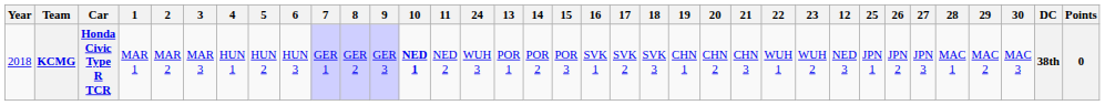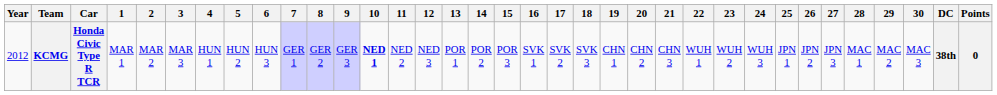 <table class="wikitable" style="text-align:center; font-size:85%">
 <tr>
 <th>Year</th>
 <th>Team</th>
 <th>Car</th>
 <th>1</th>
 <th>2</th>
 <th>3</th>
 <th>4</th>
 <th>5</th>
 <th>6</th>
 <th>7</th>
 <th>8</th>
 <th>9</th>
 <th>10</th>
 <th>11</th>
-<th>24</th>
+<th>12</th>
 <th>13</th>
 <th>14</th>
 <th>15</th>
 <th>16</th>
 <th>17</th>
 <th>18</th>
 <th>19</th>
 <th>20</th>
 <th>21</th>
 <th>22</th>
 <th>23</th>
-<th>12</th>
+<th>24</th>
 <th>25</th>
 <th>26</th>
 <th>27</th>
 <th>28</th>
 <th>29</th>
 <th>30</th>
 <th>DC</th>
 <th>Points</th>
 </tr>
 <tr>
-<td><a href='#'>2018</a></td>
+<td><a href='#'>2012</a></td>
 <th><a href='#'>KCMG</a></th>
 <th><a href='#'>Honda Civic Type R TCR</a></th>
 <td><a href='#'>MAR<br>1</a></td>
 <td><a href='#'>MAR<br>2</a></td>
 <td><a href='#'>MAR<br>3</a></td>
 <td><a href='#'>HUN<br>1</a></td>
 <td><a href='#'>HUN<br>2</a></td>
 <td><a href='#'>HUN<br>3</a></td>
 <td style="background:#CFCFFF;"><a href='#'>GER<br>1</a><br></td>
 <td style="background:#CFCFFF;"><a href='#'>GER<br>2</a><br></td>
 <td style="background:#CFCFFF;"><a href='#'>GER<br>3</a><br></td>
 <td><strong><a href='#'>NED<br>1</a></strong></td>
 <td><a href='#'>NED<br>2</a></td>
-<td><a href='#'>WUH<br>3</a></td>
+<td><a href='#'>NED<br>3</a></td>
 <td><a href='#'>POR<br>1</a></td>
 <td><a href='#'>POR<br>2</a></td>
 <td><a href='#'>POR<br>3</a></td>
 <td><a href='#'>SVK<br>1</a></td>
 <td><a href='#'>SVK<br>2</a></td>
 <td><a href='#'>SVK<br>3</a></td>
 <td><a href='#'>CHN<br>1</a></td>
 <td><a href='#'>CHN<br>2</a></td>
 <td><a href='#'>CHN<br>3</a></td>
 <td><a href='#'>WUH<br>1</a></td>
 <td><a href='#'>WUH<br>2</a></td>
-<td><a href='#'>NED<br>3</a></td>
+<td><a href='#'>WUH<br>3</a></td>
 <td><a href='#'>JPN<br>1</a></td>
 <td><a href='#'>JPN<br>2</a></td>
 <td><a href='#'>JPN<br>3</a></td>
 <td><a href='#'>MAC<br>1</a></td>
 <td><a href='#'>MAC<br>2</a></td>
 <td><a href='#'>MAC<br>3</a></td>
 <th>38th</th>
 <th>0</th>
 </tr>
 </table>
